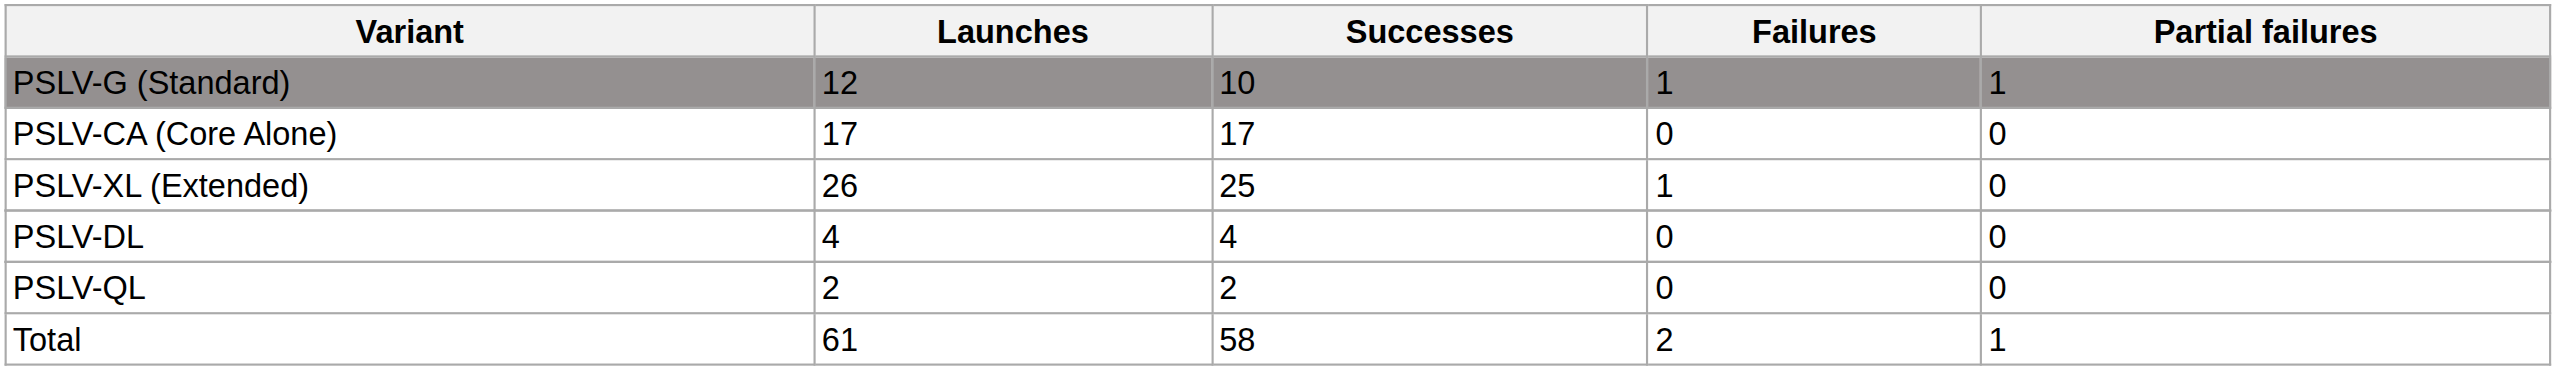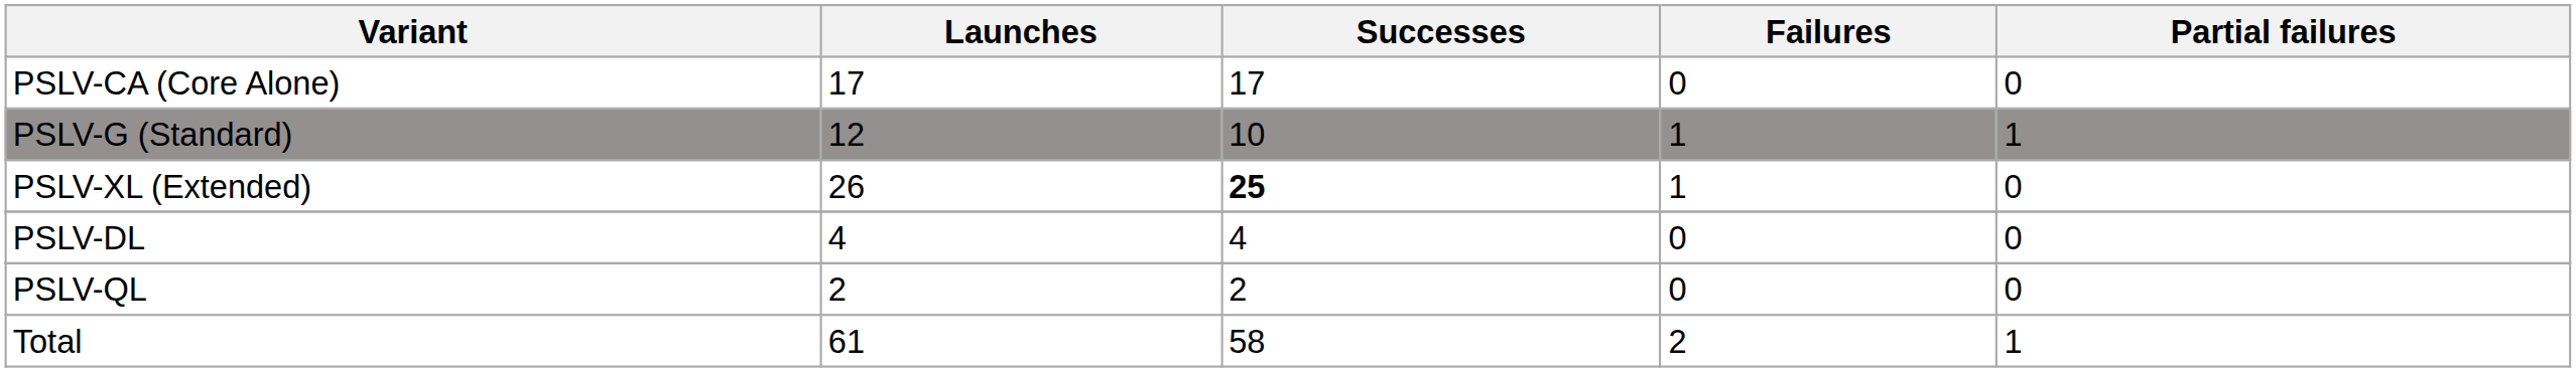 <table class="wikitable" style="margin: 1em auto 1em auto;background:#fff; font-size:95%;width:60%">
 <tr>
 <th>Variant</th>
 <th>Launches</th>
 <th>Successes</th>
 <th>Failures</th>
 <th>Partial failures</th>
+</tr>
+<tr>
+<td>PSLV-CA (Core Alone)</td>
+<td>17</td>
+<td>17</td>
+<td>0</td>
+<td>0</td>
 </tr>
 <tr style="background:#949090">
 <td>PSLV-G (Standard)</td>
 <td>12</td>
 <td>10</td>
 <td>1</td>
 <td>1</td>
 </tr>
 <tr>
-<td>PSLV-CA (Core Alone)</td>
-<td>17</td>
-<td>17</td>
-<td>0</td>
-<td>0</td>
-</tr>
-<tr>
 <td>PSLV-XL (Extended)</td>
 <td>26</td>
-<td>25</td>
+<td><strong>25</strong></td>
 <td>1</td>
 <td>0</td>
 </tr>
 <tr>
 </tr>
 <tr>
 <td>PSLV-DL</td>
 <td>4</td>
 <td>4</td>
 <td>0</td>
 <td>0</td>
 </tr>
 <tr>
 </tr>
 <tr>
 <td>PSLV-QL</td>
 <td>2</td>
 <td>2</td>
 <td>0</td>
 <td>0</td>
 </tr>
 <tr>
 <td>Total </td>
 <td>61</td>
 <td>58</td>
 <td>2</td>
 <td>1</td>
 </tr>
 </table>
